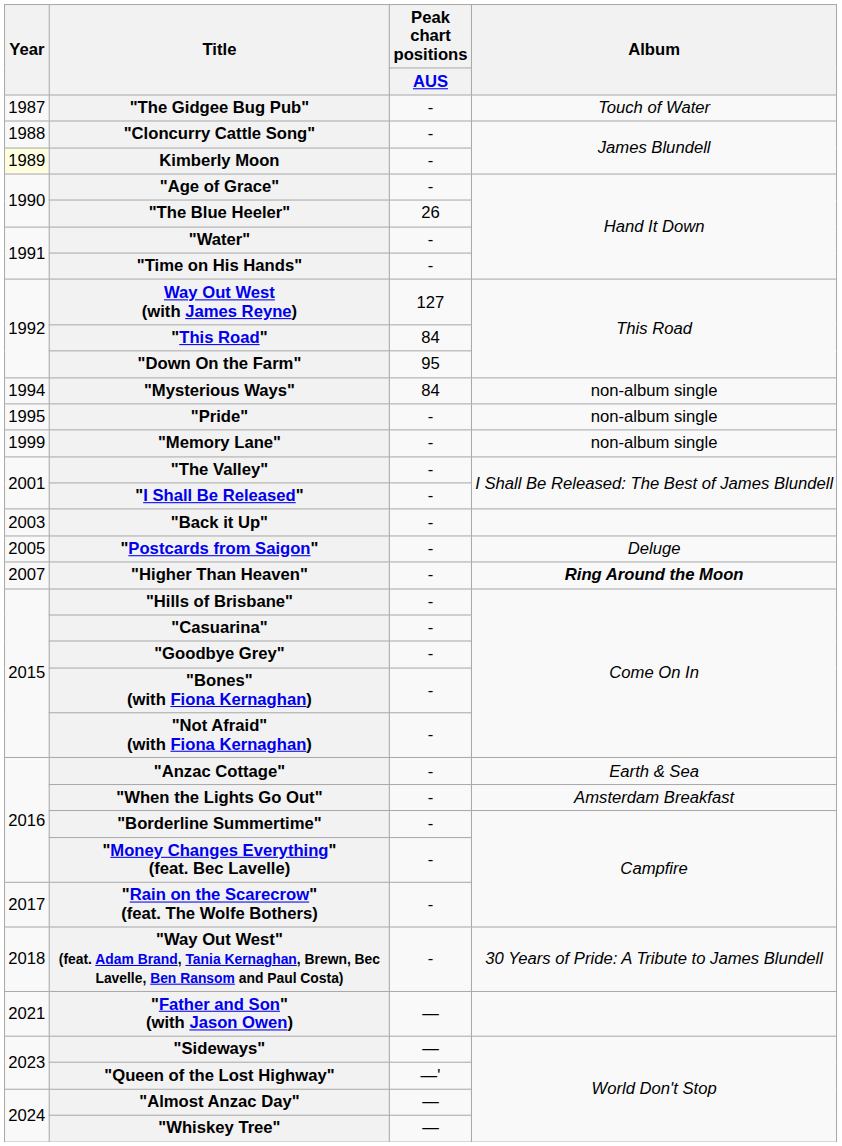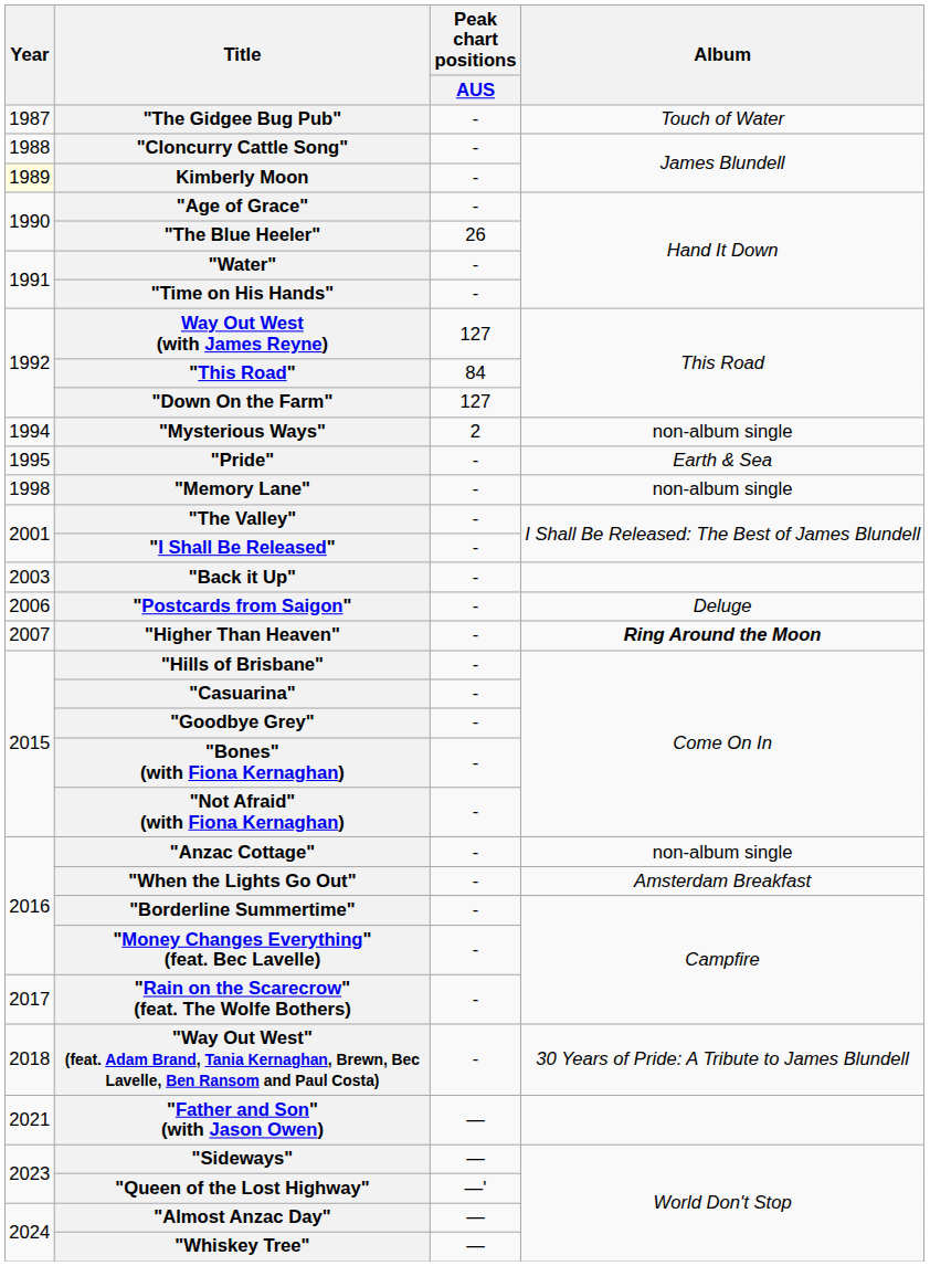 <table class="wikitable plainrowheaders" style="text-align:center;">
 <tr>
 <th scope="col" rowspan="2">Year</th>
 <th scope="col" rowspan="2" style="width:20em;">Title</th>
 <th scope="col">Peak chart positions</th>
 <th scope="col" rowspan="2">Album</th>
 </tr>
 <tr>
 <th scope="col" style="width:3em;"><a href='#'>AUS</a><br></th>
 </tr>
 <tr>
 <td rowspan="1">1987</td>
 <th scope="row">"The Gidgee Bug Pub"</th>
 <td align="center">-</td>
 <td rowspan="1"><em>Touch of Water</em></td>
 </tr>
 <tr>
 <td rowspan="1">1988</td>
 <th scope="row">"Cloncurry Cattle Song"</th>
 <td align="center">-</td>
 <td rowspan="2"><em>James Blundell</em></td>
 </tr>
 <tr>
 <td rowspan="1" style="background: lightyellow;">1989</td>
 <th scope="row">Kimberly Moon</th>
 <td align="center">-</td>
 </tr>
 <tr>
 <td rowspan="2">1990</td>
 <th scope="row">"Age of Grace"</th>
 <td align="center">-</td>
 <td rowspan="4"><em>Hand It Down</em></td>
 </tr>
 <tr>
 <th scope="row">"The Blue Heeler"</th>
 <td align="center">26</td>
 </tr>
 <tr>
 <td rowspan="2">1991</td>
 <th scope="row">"Water"</th>
 <td align="center">-</td>
 </tr>
 <tr>
 <th scope="row">"Time on His Hands"</th>
 <td align="center">-</td>
 </tr>
 <tr>
 <td rowspan="3">1992</td>
 <th scope="row"><a href='#'>Way Out West</a> <br> (with <a href='#'>James Reyne</a>)</th>
 <td align="center">127</td>
 <td rowspan="3"><em>This Road</em></td>
 </tr>
 <tr>
 <th scope="row">"<a href='#'>This Road</a>"</th>
 <td align="center">84</td>
 </tr>
 <tr>
 <th scope="row">"Down On the Farm"</th>
-<td align="center">95</td>
+<td align="center">127</td>
 </tr>
 <tr>
 <td rowspan="1">1994</td>
 <th scope="row">"Mysterious Ways"</th>
-<td align="center">84</td>
+<td align="center">2</td>
 <td>non-album single</td>
 </tr>
 <tr>
 <td rowspan="1">1995</td>
 <th scope="row">"Pride"</th>
 <td align="center">-</td>
-<td rowspan="1">non-album single</td>
+<td rowspan="1"><em>Earth & Sea</em></td>
 </tr>
 <tr>
-<td rowspan="1">1999</td>
+<td rowspan="1">1998</td>
 <th scope="row">"Memory Lane"</th>
 <td align="center">-</td>
 <td rowspan="1">non-album single</td>
 </tr>
 <tr>
 <td rowspan="2">2001</td>
 <th scope="row">"The Valley"</th>
 <td align="center">-</td>
 <td rowspan="2"><em>I Shall Be Released: The Best of James Blundell</em></td>
 </tr>
 <tr>
 <th scope="row">"<a href='#'>I Shall Be Released</a>"</th>
 <td align="center">-</td>
 </tr>
 <tr>
 <td rowspan="1">2003</td>
 <th scope="row">"Back it Up"</th>
 <td align="center">-</td>
 <td></td>
 </tr>
 <tr>
-<td rowspan="1">2005</td>
+<td rowspan="1">2006</td>
 <th scope="row">"<a href='#'>Postcards from Saigon</a>"</th>
 <td align="center">-</td>
 <td><em>Deluge</em></td>
 </tr>
 <tr>
 <td rowspan="1">2007</td>
 <th scope="row">"Higher Than Heaven"</th>
 <td align="center">-</td>
 <td><strong><em>Ring Around the Moon</em></strong></td>
 </tr>
 <tr>
 <td rowspan="5">2015</td>
 <th scope="row">"Hills of Brisbane"</th>
 <td align="center">-</td>
 <td rowspan="5"><em>Come On In</em></td>
 </tr>
 <tr>
 <th scope="row">"Casuarina"</th>
 <td align="center">-</td>
 </tr>
 <tr>
 <th scope="row">"Goodbye Grey"</th>
 <td align="center">-</td>
 </tr>
 <tr>
 <th scope="row">"Bones"<br> (with <a href='#'>Fiona Kernaghan</a>)</th>
 <td align="center">-</td>
 </tr>
 <tr>
 <th scope="row">"Not Afraid"<br> (with <a href='#'>Fiona Kernaghan</a>)</th>
 <td align="center">-</td>
 </tr>
 <tr>
 <td rowspan="4">2016</td>
 <th scope="row">"Anzac Cottage"</th>
 <td align="center">-</td>
-<td rowspan="1"><em>Earth & Sea</em></td>
+<td rowspan="1">non-album single</td>
 </tr>
 <tr>
 <th scope="row">"When the Lights Go Out"</th>
 <td align="center">-</td>
 <td><em>Amsterdam Breakfast</em></td>
 </tr>
 <tr>
 <th scope="row">"Borderline Summertime"</th>
 <td align="center">-</td>
 <td rowspan="3"><em>Campfire</em></td>
 </tr>
 <tr>
 <th scope="row">"<a href='#'>Money Changes Everything</a>"<br> (feat. Bec Lavelle)</th>
 <td align="center">-</td>
 </tr>
 <tr>
 <td rowspan="1">2017</td>
 <th scope="row">"<a href='#'>Rain on the Scarecrow</a>"<br> (feat. The Wolfe Bothers)</th>
 <td align="center">-</td>
 </tr>
 <tr>
 <td rowspan="1">2018</td>
 <th scope="row">"Way Out West"<br> <small>(feat. <a href='#'>Adam Brand</a>, <a href='#'>Tania Kernaghan</a>, Brewn, Bec Lavelle, <a href='#'>Ben Ransom</a> and Paul Costa)</small></th>
 <td align="center">-</td>
 <td><em>30 Years of Pride: A Tribute to James Blundell</em></td>
 </tr>
 <tr>
 <td rowspan="1">2021</td>
 <th scope="row">"<a href='#'>Father and Son</a>"<br>(with <a href='#'>Jason Owen</a>)</th>
 <td>—</td>
 <td></td>
 </tr>
 <tr>
 <td rowspan="2">2023</td>
 <th scope="row">"Sideways"</th>
 <td>—</td>
 <td rowspan="4"><em>World Don't Stop</em></td>
 </tr>
 <tr>
 <th scope="row">"Queen of the Lost Highway"</th>
 <td>—'</td>
 </tr>
 <tr>
 <td rowspan="2">2024</td>
 <th scope="row">"Almost Anzac Day"</th>
 <td>—</td>
 </tr>
 <tr>
 <th scope="row">"Whiskey Tree"</th>
 <td>—</td>
 </tr>
 <tr>
 </tr>
 </table>
